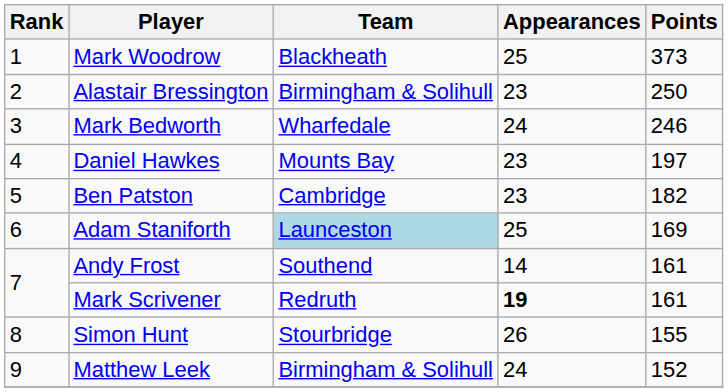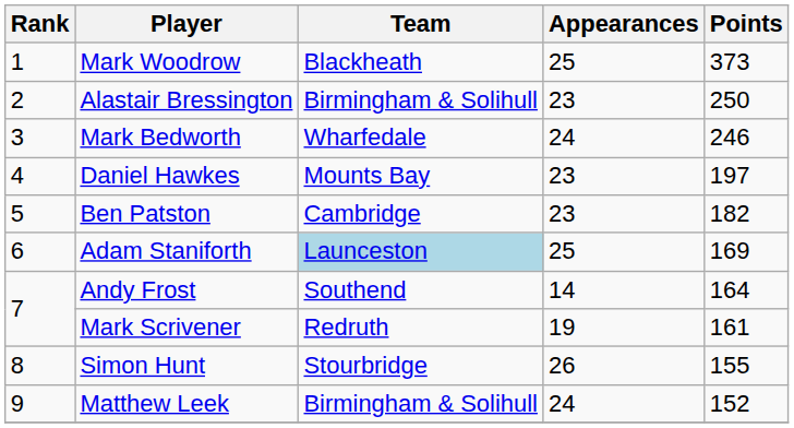 <table class="wikitable">
 <tr>
 <th>Rank</th>
 <th>Player</th>
 <th>Team</th>
 <th>Appearances</th>
 <th>Points</th>
 </tr>
 <tr>
 <td>1</td>
 <td> <a href='#'>Mark Woodrow</a></td>
 <td><a href='#'>Blackheath</a></td>
 <td>25</td>
 <td>373</td>
 </tr>
 <tr>
 <td>2</td>
 <td> <a href='#'>Alastair Bressington</a></td>
 <td><a href='#'>Birmingham & Solihull</a></td>
 <td>23</td>
 <td>250</td>
 </tr>
 <tr>
 <td>3</td>
 <td> <a href='#'>Mark Bedworth</a></td>
 <td><a href='#'>Wharfedale</a></td>
 <td>24</td>
 <td>246</td>
 </tr>
 <tr>
 <td>4</td>
 <td> <a href='#'>Daniel Hawkes</a></td>
 <td><a href='#'>Mounts Bay</a></td>
 <td>23</td>
 <td>197</td>
 </tr>
 <tr>
 <td>5</td>
 <td> <a href='#'>Ben Patston</a></td>
 <td><a href='#'>Cambridge</a></td>
 <td>23</td>
 <td>182</td>
 </tr>
 <tr>
 <td>6</td>
 <td> <a href='#'>Adam Staniforth</a></td>
 <td style="background: lightblue;"><a href='#'>Launceston</a></td>
 <td>25</td>
 <td>169</td>
 </tr>
 <tr>
 <td rowspan=2>7</td>
 <td> <a href='#'>Andy Frost</a></td>
 <td><a href='#'>Southend</a></td>
 <td>14</td>
-<td>161</td>
+<td>164</td>
 </tr>
 <tr>
 <td> <a href='#'>Mark Scrivener</a></td>
 <td><a href='#'>Redruth</a></td>
-<td><strong>19</strong></td>
+<td>19</td>
 <td>161</td>
 </tr>
 <tr>
 <td>8</td>
 <td> <a href='#'>Simon Hunt</a></td>
 <td><a href='#'>Stourbridge</a></td>
 <td>26</td>
 <td>155</td>
 </tr>
 <tr>
 <td>9</td>
 <td> <a href='#'>Matthew Leek</a></td>
 <td><a href='#'>Birmingham & Solihull</a></td>
 <td>24</td>
 <td>152</td>
 </tr>
 <tr>
 </tr>
 </table>
